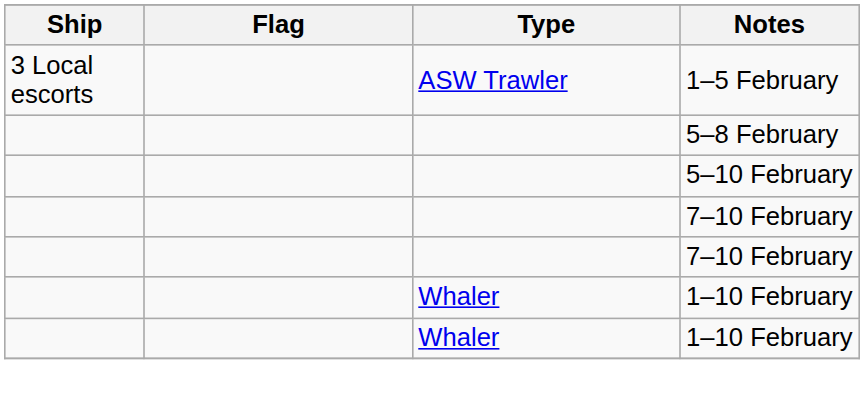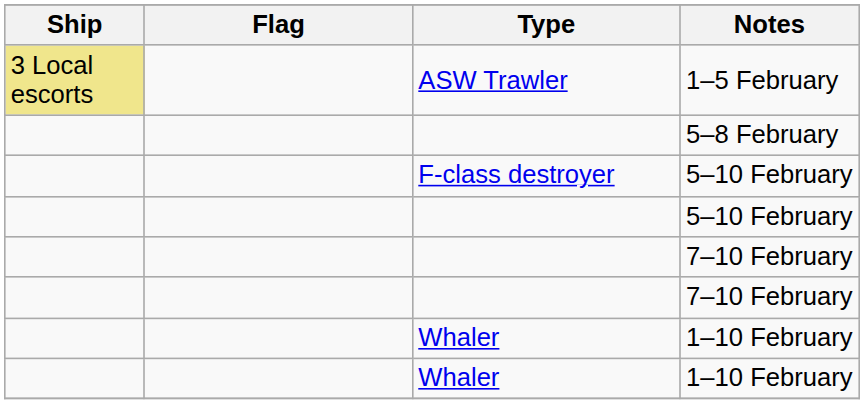 <table class="wikitable sortable">
 <tr>
 </tr>
 <tr>
 <th scope="col" width="80px">Ship</th>
 <th scope="col" width="160px">Flag</th>
 <th scope="col" width="160px">Type</th>
 <th>Notes</th>
 </tr>
 <tr>
-<td align="left">3 Local escorts</td>
+<td align="left" style="background: khaki;">3 Local escorts</td>
 <td align="left"></td>
 <td align="left"><a href='#'>ASW Trawler</a></td>
 <td align="left">1–5 February</td>
 </tr>
 <tr>
 <td align="left"></td>
 <td align="left"></td>
 <td align="left"></td>
 <td align="left">5–8 February</td>
+</tr>
+<tr>
+<td align="left"></td>
+<td align="left"></td>
+<td align="left"><a href='#'>F-class destroyer</a></td>
+<td align="left">5–10 February</td>
 </tr>
 <tr>
 <td align="left"><em></td>
 <td align="left"></td>
 <td align="left"></td>
 <td align="left">5–10 February</td>
 </tr>
 <tr>
 <td align="left"></td>
 <td align="left"></td>
 <td align="left"></td>
 <td align="left">7–10 February</td>
 </tr>
 <tr>
 <td align="left"></td>
 <td align="left"></td>
 <td align="left"></td>
 <td align="left">7–10 February</td>
 </tr>
 <tr>
 <td align="left"></td>
 <td align="left"></td>
 <td align="left"><a href='#'>Whaler</a></td>
 <td align="left">1–10 February</td>
 </tr>
 <tr>
 <td align="left"></td>
 <td align="left"></td>
 <td align="left"><a href='#'>Whaler</a></td>
 <td align="left">1–10 February</td>
 </tr>
 <tr>
 </tr>
 </table>
